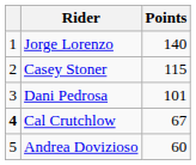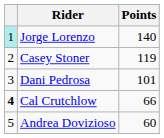 <table class="wikitable" style="font-size: 95%;">
 <tr>
 <th></th>
 <th>Rider</th>
 <th>Points</th>
 </tr>
 <tr>
-<td align=center>1</td>
+<td align=center style="background: paleturquoise;">1</td>
 <td> <a href='#'>Jorge Lorenzo</a></td>
 <td align=right>140</td>
 </tr>
 <tr>
 <td align=center>2</td>
 <td> <a href='#'>Casey Stoner</a></td>
-<td align=right>115</td>
+<td align=right>119</td>
 </tr>
 <tr>
 <td align=center>3</td>
 <td> <a href='#'>Dani Pedrosa</a></td>
 <td align=right>101</td>
 </tr>
 <tr>
 <td align=center><strong>4</strong></td>
 <td> <a href='#'>Cal Crutchlow</a></td>
-<td align=right>67</td>
+<td align=right>66</td>
 </tr>
 <tr>
 <td align=center>5</td>
 <td> <a href='#'>Andrea Dovizioso</a></td>
 <td align=right>60</td>
 </tr>
 </table>
